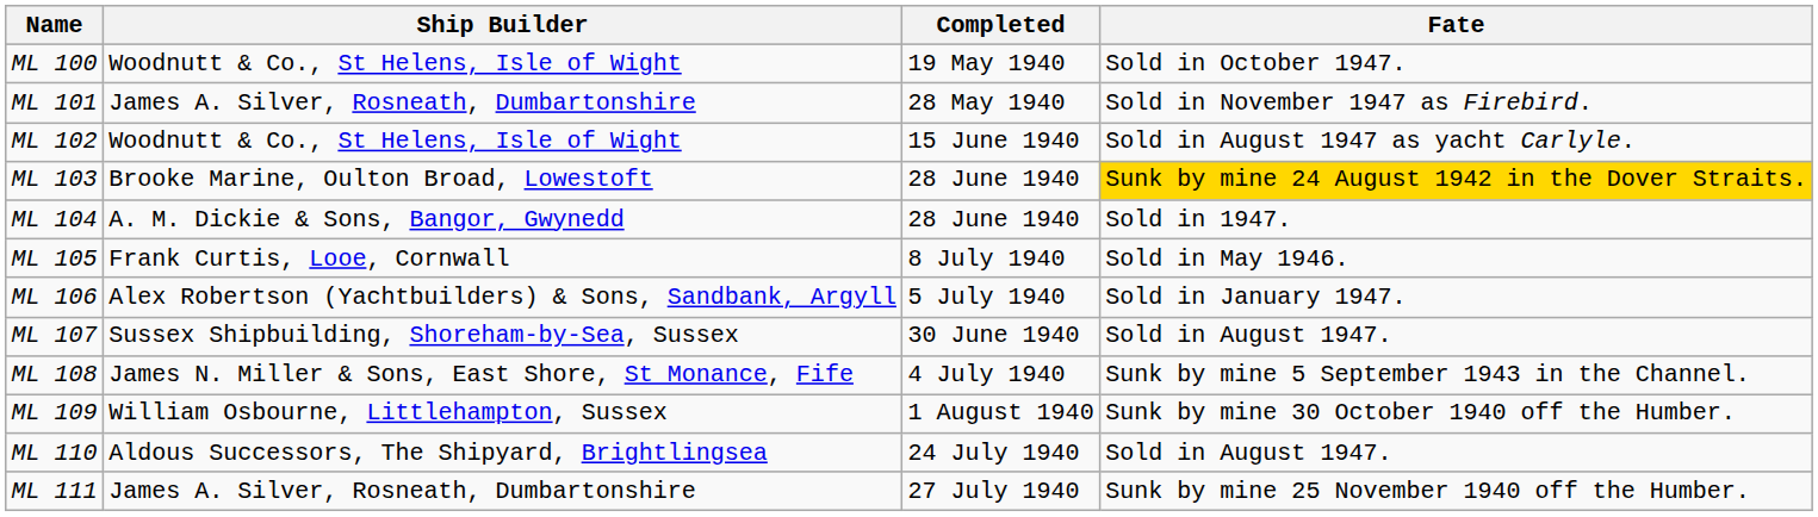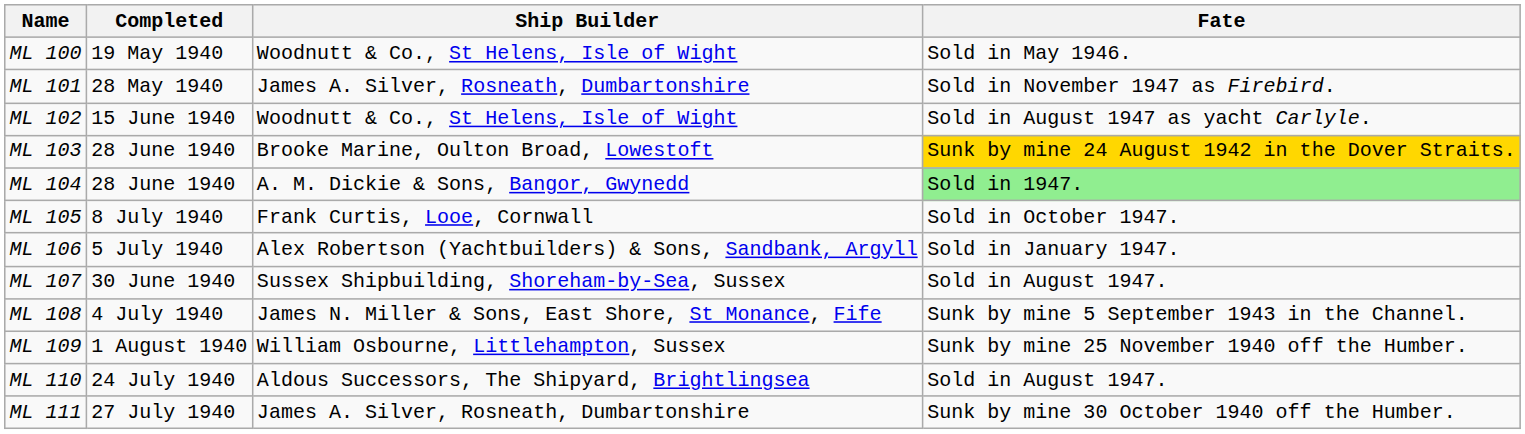 <table class="wikitable" style="text-align:left">
 <tr>
 <th>Name</th>
+<th>Completed</th>
 <th>Ship Builder</th>
-<th>Completed</th>
 <th>Fate</th>
 </tr>
 <tr>
 <td><em>ML 100</em></td>
+<td>19 May 1940</td>
 <td>Woodnutt & Co., <a href='#'>St Helens, Isle of Wight</a></td>
-<td>19 May 1940</td>
-<td>Sold in October 1947.</td>
+<td>Sold in May 1946.</td>
 </tr>
 <tr>
 <td><em>ML 101</em></td>
+<td>28 May 1940</td>
 <td>James A. Silver, <a href='#'>Rosneath</a>, <a href='#'>Dumbartonshire</a></td>
-<td>28 May 1940</td>
 <td>Sold in November 1947 as <em>Firebird</em>.</td>
 </tr>
 <tr>
 <td><em>ML 102</em></td>
+<td>15 June 1940</td>
 <td>Woodnutt & Co., <a href='#'>St Helens, Isle of Wight</a></td>
-<td>15 June 1940</td>
 <td>Sold in August 1947 as yacht <em>Carlyle</em>.</td>
 </tr>
 <tr>
 <td><em>ML 103</em></td>
+<td>28 June 1940</td>
 <td>Brooke Marine, Oulton Broad, <a href='#'>Lowestoft</a></td>
-<td>28 June 1940</td>
 <td style="background: gold;">Sunk by mine 24 August 1942 in the Dover Straits.</td>
 </tr>
 <tr>
 <td><em>ML 104</em></td>
+<td>28 June 1940</td>
 <td>A. M. Dickie & Sons, <a href='#'>Bangor, Gwynedd</a></td>
-<td>28 June 1940</td>
-<td>Sold in 1947.</td>
+<td style="background: lightgreen;">Sold in 1947.</td>
 </tr>
 <tr>
 <td><em>ML 105</em></td>
+<td>8 July 1940</td>
 <td>Frank Curtis, <a href='#'>Looe</a>, Cornwall</td>
-<td>8 July 1940</td>
-<td>Sold in May 1946.</td>
+<td>Sold in October 1947.</td>
 </tr>
 <tr>
 <td><em>ML 106</em></td>
+<td>5 July 1940</td>
 <td>Alex Robertson (Yachtbuilders) & Sons, <a href='#'>Sandbank, Argyll</a></td>
-<td>5 July 1940</td>
 <td>Sold in January 1947.</td>
 </tr>
 <tr>
 <td><em>ML 107</em></td>
+<td>30 June 1940</td>
 <td>Sussex Shipbuilding, <a href='#'>Shoreham-by-Sea</a>, Sussex</td>
-<td>30 June 1940</td>
 <td>Sold in August 1947.</td>
 </tr>
 <tr>
 <td><em>ML 108</em></td>
+<td>4 July 1940</td>
 <td>James N. Miller & Sons, East Shore, <a href='#'>St Monance</a>, <a href='#'>Fife</a></td>
-<td>4 July 1940</td>
 <td>Sunk by mine 5 September 1943 in the Channel.</td>
 </tr>
 <tr>
 <td><em>ML 109</em></td>
+<td>1 August 1940</td>
 <td>William Osbourne, <a href='#'>Littlehampton</a>, Sussex</td>
-<td>1 August 1940</td>
-<td>Sunk by mine 30 October 1940 off the Humber.</td>
+<td>Sunk by mine 25 November 1940 off the Humber.</td>
 </tr>
 <tr>
 <td><em>ML 110</em></td>
+<td>24 July 1940</td>
 <td>Aldous Successors, The Shipyard, <a href='#'>Brightlingsea</a></td>
-<td>24 July 1940</td>
 <td>Sold in August 1947.</td>
 </tr>
 <tr>
 <td><em>ML 111</em></td>
+<td>27 July 1940</td>
 <td>James A. Silver, Rosneath, Dumbartonshire</td>
-<td>27 July 1940</td>
-<td>Sunk by mine 25 November 1940 off the Humber.</td>
+<td>Sunk by mine 30 October 1940 off the Humber.</td>
 </tr>
 </table>
